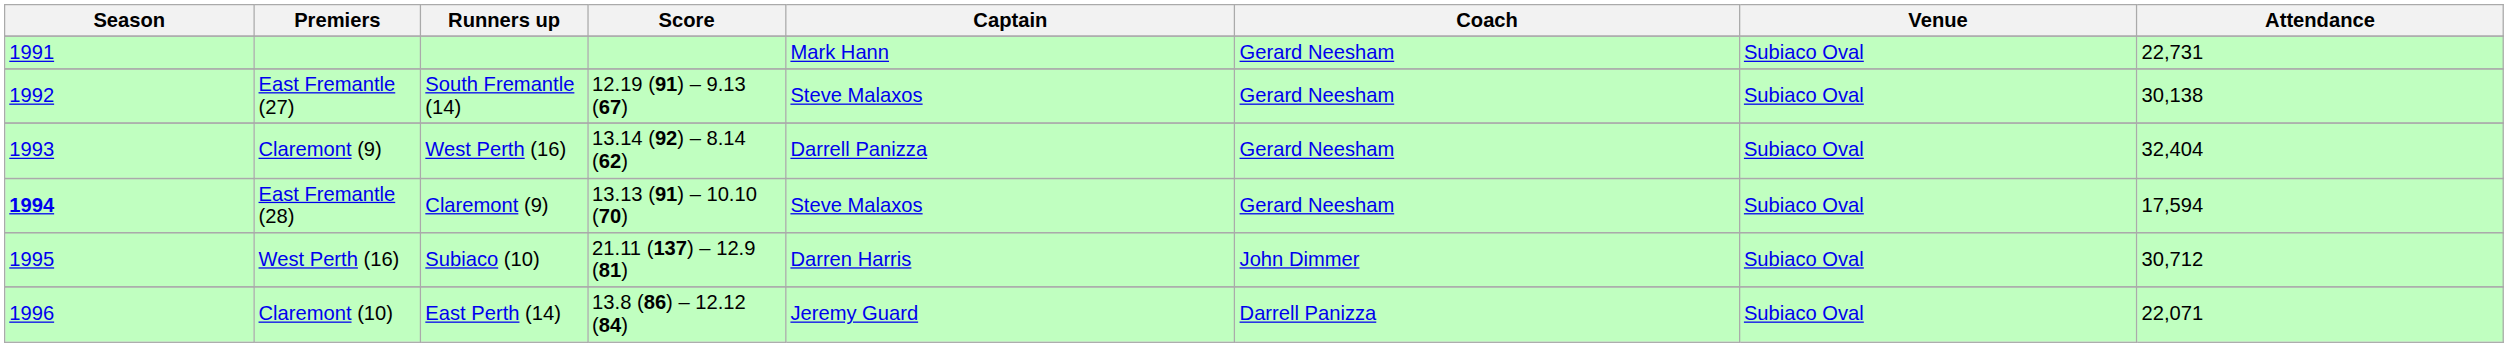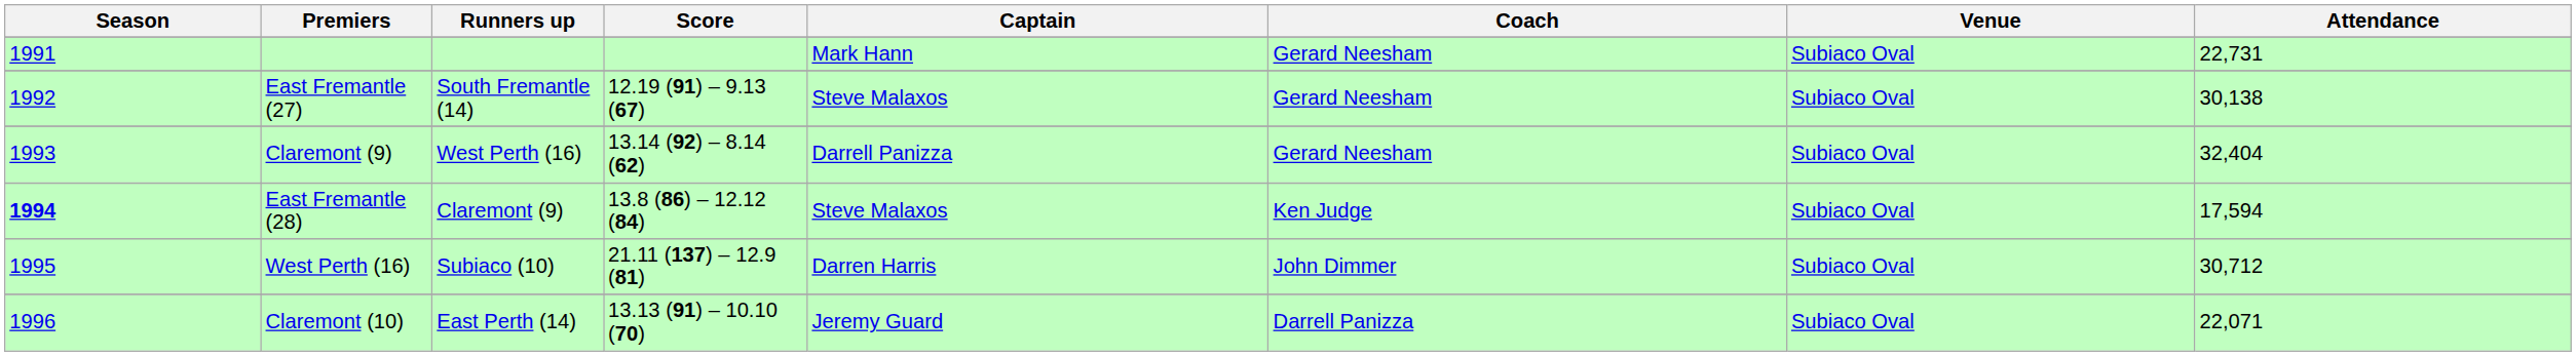 <table class="wikitable sortable" style="text-align:left; width:100%">
 <tr>
 <th>Season</th>
 <th scope="col" style="width: 125px;">Premiers</th>
 <th scope="col" style="width: 125px;">Runners up</th>
 <th scope="col" style="width: 150px;">Score</th>
 <th>Captain</th>
 <th>Coach</th>
 <th>Venue</th>
 <th>Attendance</th>
 </tr>
 <tr>
 </tr>
 <tr style="background:#C0FFC0;">
 <td><a href='#'>1991</a></td>
 <td></td>
 <td></td>
 <td></td>
 <td><a href='#'>Mark Hann</a></td>
 <td><a href='#'>Gerard Neesham</a></td>
 <td><a href='#'>Subiaco Oval</a></td>
 <td>22,731</td>
 </tr>
 <tr>
 </tr>
 <tr style="background:#C0FFC0;">
 <td><a href='#'>1992</a></td>
 <td><a href='#'>East Fremantle</a> (27)</td>
 <td><a href='#'>South Fremantle</a> (14)</td>
 <td>12.19 (<strong>91</strong>) – 9.13 (<strong>67</strong>)</td>
 <td><a href='#'>Steve Malaxos</a></td>
 <td><a href='#'>Gerard Neesham</a></td>
 <td><a href='#'>Subiaco Oval</a></td>
 <td>30,138</td>
 </tr>
 <tr>
 </tr>
 <tr style="background:#C0FFC0;">
 <td><a href='#'>1993</a></td>
 <td><a href='#'>Claremont</a> (9)</td>
 <td><a href='#'>West Perth</a> (16)</td>
 <td>13.14 (<strong>92</strong>) – 8.14 (<strong>62</strong>)</td>
 <td><a href='#'>Darrell Panizza</a></td>
 <td><a href='#'>Gerard Neesham</a></td>
 <td><a href='#'>Subiaco Oval</a></td>
 <td>32,404</td>
 </tr>
 <tr>
 </tr>
 <tr style="background:#C0FFC0;">
 <td><strong><a href='#'>1994</a></strong></td>
 <td><a href='#'>East Fremantle</a> (28)</td>
 <td><a href='#'>Claremont</a> (9)</td>
-<td>13.13 (<strong>91</strong>) – 10.10 (<strong>70</strong>)</td>
+<td>13.8 (<strong>86</strong>) – 12.12 (<strong>84</strong>)</td>
 <td><a href='#'>Steve Malaxos</a></td>
-<td><a href='#'>Gerard Neesham</a></td>
+<td><a href='#'>Ken Judge</a></td>
 <td><a href='#'>Subiaco Oval</a></td>
 <td>17,594</td>
 </tr>
 <tr>
 </tr>
 <tr style="background:#C0FFC0;">
 <td><a href='#'>1995</a></td>
 <td><a href='#'>West Perth</a> (16)</td>
 <td><a href='#'>Subiaco</a> (10)</td>
 <td>21.11 (<strong>137</strong>) – 12.9 (<strong>81</strong>)</td>
 <td><a href='#'>Darren Harris</a></td>
 <td><a href='#'>John Dimmer</a></td>
 <td><a href='#'>Subiaco Oval</a></td>
 <td>30,712</td>
 </tr>
 <tr>
 </tr>
 <tr style="background:#C0FFC0;">
 <td><a href='#'>1996</a></td>
 <td><a href='#'>Claremont</a> (10)</td>
 <td><a href='#'>East Perth</a> (14)</td>
-<td>13.8 (<strong>86</strong>) – 12.12 (<strong>84</strong>)</td>
+<td>13.13 (<strong>91</strong>) – 10.10 (<strong>70</strong>)</td>
 <td><a href='#'>Jeremy Guard</a></td>
 <td><a href='#'>Darrell Panizza</a></td>
 <td><a href='#'>Subiaco Oval</a></td>
 <td>22,071</td>
 </tr>
 </table>
